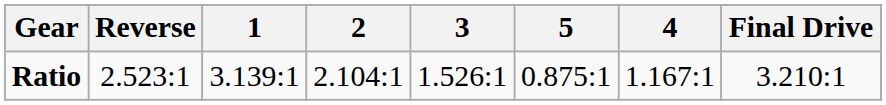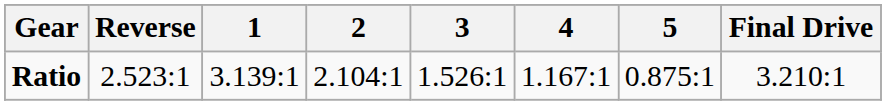 <table class=wikitable style="text-align: center;">
 <tr>
 <th>Gear</th>
 <th>Reverse</th>
 <th>1</th>
 <th>2</th>
 <th>3</th>
+<th>4</th>
 <th>5</th>
-<th>4</th>
 <th>Final Drive</th>
 </tr>
 <tr>
 <td><strong>Ratio</strong></td>
 <td>2.523:1</td>
 <td>3.139:1</td>
 <td>2.104:1</td>
 <td>1.526:1</td>
+<td>1.167:1</td>
 <td>0.875:1</td>
-<td>1.167:1</td>
 <td>3.210:1</td>
 </tr>
 </table>
